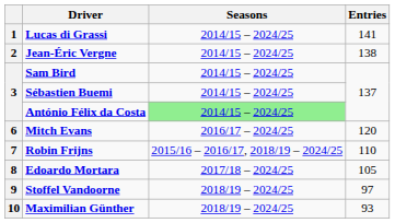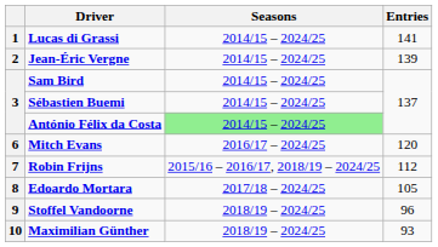 <table class="wikitable" style="text-align:center">
 <tr>
 <th></th>
 <th>Driver</th>
 <th>Seasons</th>
 <th>Entries</th>
 </tr>
 <tr>
 <th>1</th>
 <td align=left> <strong><a href='#'>Lucas di Grassi</a></strong></td>
 <td><a href='#'>2014/15</a> – <a href='#'>2024/25</a></td>
 <td>141</td>
 </tr>
 <tr>
 <th>2</th>
 <td align=left> <strong><a href='#'>Jean-Éric Vergne</a></strong></td>
 <td><a href='#'>2014/15</a> – <a href='#'>2024/25</a></td>
-<td>138</td>
+<td>139</td>
 </tr>
 <tr>
 <th rowspan=3>3</th>
 <td align=left> <strong><a href='#'>Sam Bird</a></strong></td>
 <td><a href='#'>2014/15</a> – <a href='#'>2024/25</a></td>
 <td rowspan="3">137</td>
 </tr>
 <tr>
 <td align=left> <strong><a href='#'>Sébastien Buemi</a></strong></td>
 <td><a href='#'>2014/15</a> – <a href='#'>2024/25</a></td>
 </tr>
 <tr>
 <td align=left> <strong><a href='#'>António Félix da Costa</a></strong></td>
 <td style="background: lightgreen;"><a href='#'>2014/15</a> – <a href='#'>2024/25</a></td>
 </tr>
 <tr>
 <th>6</th>
 <td align=left> <strong><a href='#'>Mitch Evans</a></strong></td>
 <td><a href='#'>2016/17</a> – <a href='#'>2024/25</a></td>
 <td>120</td>
 </tr>
 <tr>
 <th>7</th>
 <td align=left> <strong><a href='#'>Robin Frijns</a></strong></td>
 <td><a href='#'>2015/16</a> – <a href='#'>2016/17</a>, <a href='#'>2018/19</a> – <a href='#'>2024/25</a></td>
-<td>110</td>
+<td>112</td>
 </tr>
 <tr>
 <th>8</th>
 <td align=left> <strong><a href='#'>Edoardo Mortara</a></strong></td>
 <td><a href='#'>2017/18</a> – <a href='#'>2024/25</a></td>
 <td>105</td>
 </tr>
 <tr>
 <th>9</th>
 <td align=left> <strong><a href='#'>Stoffel Vandoorne</a></strong></td>
 <td><a href='#'>2018/19</a> – <a href='#'>2024/25</a></td>
-<td>97</td>
+<td>96</td>
 </tr>
 <tr>
 <th>10</th>
 <td align=left> <strong><a href='#'>Maximilian Günther</a></strong></td>
 <td><a href='#'>2018/19</a> – <a href='#'>2024/25</a></td>
 <td>93</td>
 </tr>
 </table>
